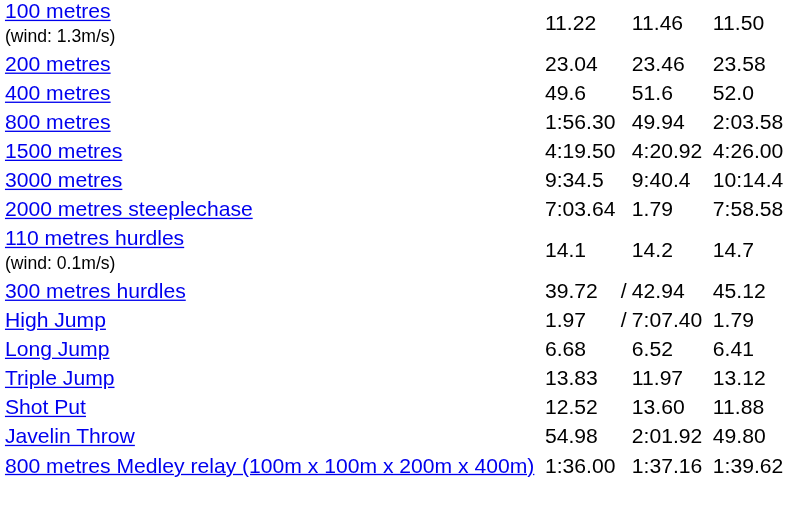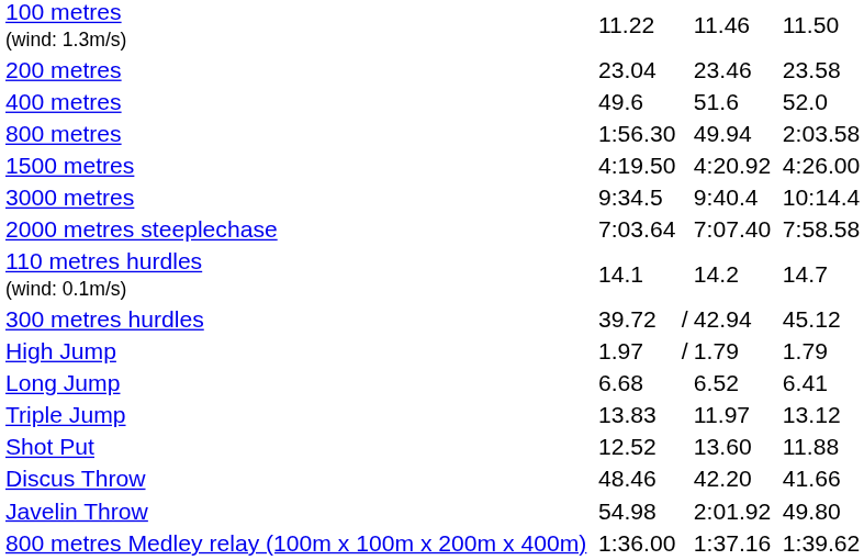 <table>
 <tr>
 <td><a href='#'>100 metres</a> <br> <small>(wind: 1.3m/s)</small></td>
 <td></td>
 <td>11.22</td>
 <td></td>
 <td>11.46</td>
 <td></td>
 <td>11.50</td>
 </tr>
 <tr>
 <td><a href='#'>200 metres</a></td>
 <td></td>
 <td>23.04</td>
 <td></td>
 <td>23.46</td>
 <td></td>
 <td>23.58</td>
 </tr>
 <tr>
 <td><a href='#'>400 metres</a></td>
 <td></td>
 <td>49.6</td>
 <td></td>
 <td>51.6</td>
 <td></td>
 <td>52.0</td>
 </tr>
 <tr>
 <td><a href='#'>800 metres</a></td>
 <td></td>
 <td>1:56.30</td>
 <td></td>
 <td>49.94</td>
 <td></td>
 <td>2:03.58</td>
 </tr>
 <tr>
 <td><a href='#'>1500 metres</a></td>
 <td></td>
 <td>4:19.50</td>
 <td></td>
 <td>4:20.92</td>
 <td></td>
 <td>4:26.00</td>
 </tr>
 <tr>
 <td><a href='#'>3000 metres</a></td>
 <td></td>
 <td>9:34.5</td>
 <td></td>
 <td>9:40.4</td>
 <td></td>
 <td>10:14.4</td>
 </tr>
 <tr>
 <td><a href='#'>2000 metres steeplechase</a></td>
 <td></td>
 <td>7:03.64</td>
 <td></td>
-<td>1.79</td>
+<td>7:07.40</td>
 <td></td>
 <td>7:58.58</td>
 </tr>
 <tr>
 <td><a href='#'>110 metres hurdles</a> <br> <small>(wind: 0.1m/s)</small></td>
 <td></td>
 <td>14.1</td>
 <td></td>
 <td>14.2</td>
 <td></td>
 <td>14.7</td>
 </tr>
 <tr>
 <td><a href='#'>300 metres hurdles</a></td>
 <td></td>
 <td>39.72</td>
 <td>/</td>
 <td>42.94</td>
 <td></td>
 <td>45.12</td>
 </tr>
 <tr>
 <td><a href='#'>High Jump</a></td>
 <td></td>
 <td>1.97</td>
 <td>/</td>
-<td>7:07.40</td>
+<td>1.79</td>
 <td></td>
 <td>1.79</td>
 </tr>
 <tr>
 <td><a href='#'>Long Jump</a></td>
 <td></td>
 <td>6.68</td>
 <td></td>
 <td>6.52</td>
 <td></td>
 <td>6.41</td>
 </tr>
 <tr>
 <td><a href='#'>Triple Jump</a></td>
 <td></td>
 <td>13.83</td>
 <td></td>
 <td>11.97</td>
 <td></td>
 <td>13.12</td>
 </tr>
 <tr>
 <td><a href='#'>Shot Put</a></td>
 <td></td>
 <td>12.52</td>
 <td></td>
 <td>13.60</td>
 <td></td>
 <td>11.88</td>
 </tr>
 <tr>
+<td><a href='#'>Discus Throw</a></td>
+<td></td>
+<td>48.46</td>
+<td></td>
+<td>42.20</td>
+<td></td>
+<td>41.66</td>
+</tr>
+<tr>
 <td><a href='#'>Javelin Throw</a></td>
 <td></td>
 <td>54.98</td>
 <td></td>
 <td>2:01.92</td>
 <td></td>
 <td>49.80</td>
 </tr>
 <tr>
 <td><a href='#'>800 metres Medley relay (100m x 100m x 200m x 400m)</a></td>
 <td></td>
 <td>1:36.00</td>
 <td></td>
 <td>1:37.16</td>
 <td></td>
 <td>1:39.62</td>
 </tr>
 </table>
